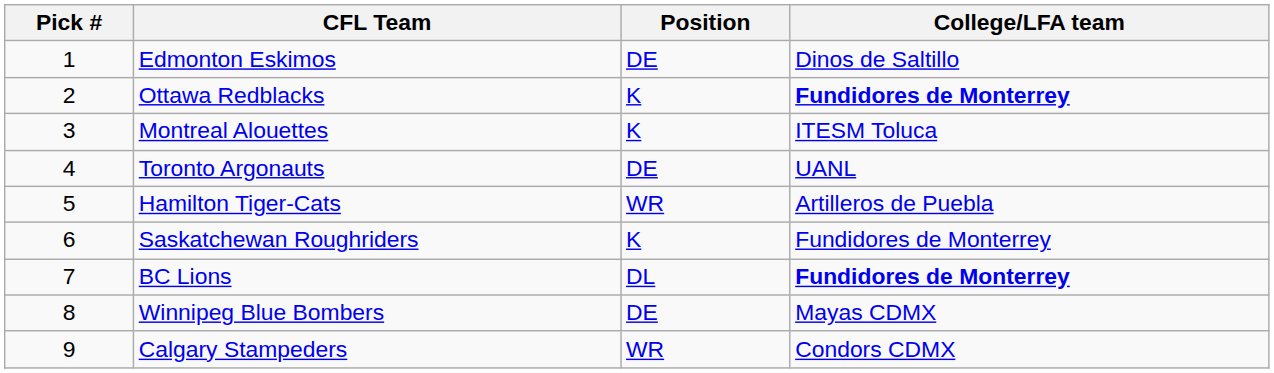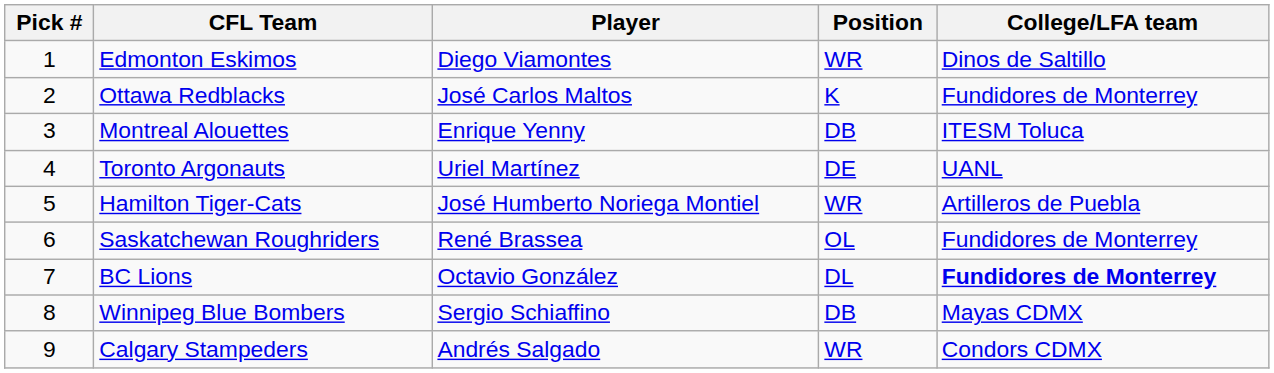 <table class="wikitable" style="width:70%">
 <tr>
 <th>Pick #</th>
 <th>CFL Team</th>
+<th>Player</th>
 <th>Position</th>
 <th>College/LFA team</th>
 </tr>
 <tr>
 <td align=center>1</td>
 <td><a href='#'>Edmonton Eskimos</a></td>
-<td><a href='#'>DE</a></td>
+<td><a href='#'>Diego Viamontes</a></td>
+<td><a href='#'>WR</a></td>
 <td><a href='#'>Dinos de Saltillo</a></td>
 </tr>
 <tr>
 <td align=center>2</td>
 <td><a href='#'>Ottawa Redblacks</a></td>
+<td><a href='#'>José Carlos Maltos</a></td>
 <td><a href='#'>K</a></td>
-<td><strong><a href='#'>Fundidores de Monterrey</a></strong></td>
+<td><a href='#'>Fundidores de Monterrey</a></td>
 </tr>
 <tr>
 <td align=center>3</td>
 <td><a href='#'>Montreal Alouettes</a></td>
-<td><a href='#'>K</a></td>
+<td><a href='#'>Enrique Yenny</a></td>
+<td><a href='#'>DB</a></td>
 <td><a href='#'>ITESM Toluca</a></td>
 </tr>
 <tr>
 <td align=center>4</td>
 <td><a href='#'>Toronto Argonauts</a></td>
+<td><a href='#'>Uriel Martínez</a></td>
 <td><a href='#'>DE</a></td>
 <td><a href='#'>UANL</a></td>
 </tr>
 <tr>
 <td align=center>5</td>
 <td><a href='#'>Hamilton Tiger-Cats</a></td>
+<td><a href='#'>José Humberto Noriega Montiel</a></td>
 <td><a href='#'>WR</a></td>
 <td><a href='#'>Artilleros de Puebla</a></td>
 </tr>
 <tr>
 <td align=center>6</td>
 <td><a href='#'>Saskatchewan Roughriders</a></td>
-<td><a href='#'>K</a></td>
+<td><a href='#'>René Brassea</a></td>
+<td><a href='#'>OL</a></td>
 <td><a href='#'>Fundidores de Monterrey</a></td>
 </tr>
 <tr>
 <td align=center>7</td>
 <td><a href='#'>BC Lions</a></td>
+<td><a href='#'>Octavio González</a></td>
 <td><a href='#'>DL</a></td>
 <td><strong><a href='#'>Fundidores de Monterrey</a></strong></td>
 </tr>
 <tr>
 <td align=center>8</td>
 <td><a href='#'>Winnipeg Blue Bombers</a></td>
-<td><a href='#'>DE</a></td>
+<td><a href='#'>Sergio Schiaffino</a></td>
+<td><a href='#'>DB</a></td>
 <td><a href='#'>Mayas CDMX</a></td>
 </tr>
 <tr>
 <td align=center>9</td>
 <td><a href='#'>Calgary Stampeders</a></td>
+<td><a href='#'>Andrés Salgado</a></td>
 <td><a href='#'>WR</a></td>
 <td><a href='#'>Condors CDMX</a></td>
 </tr>
 </table>
